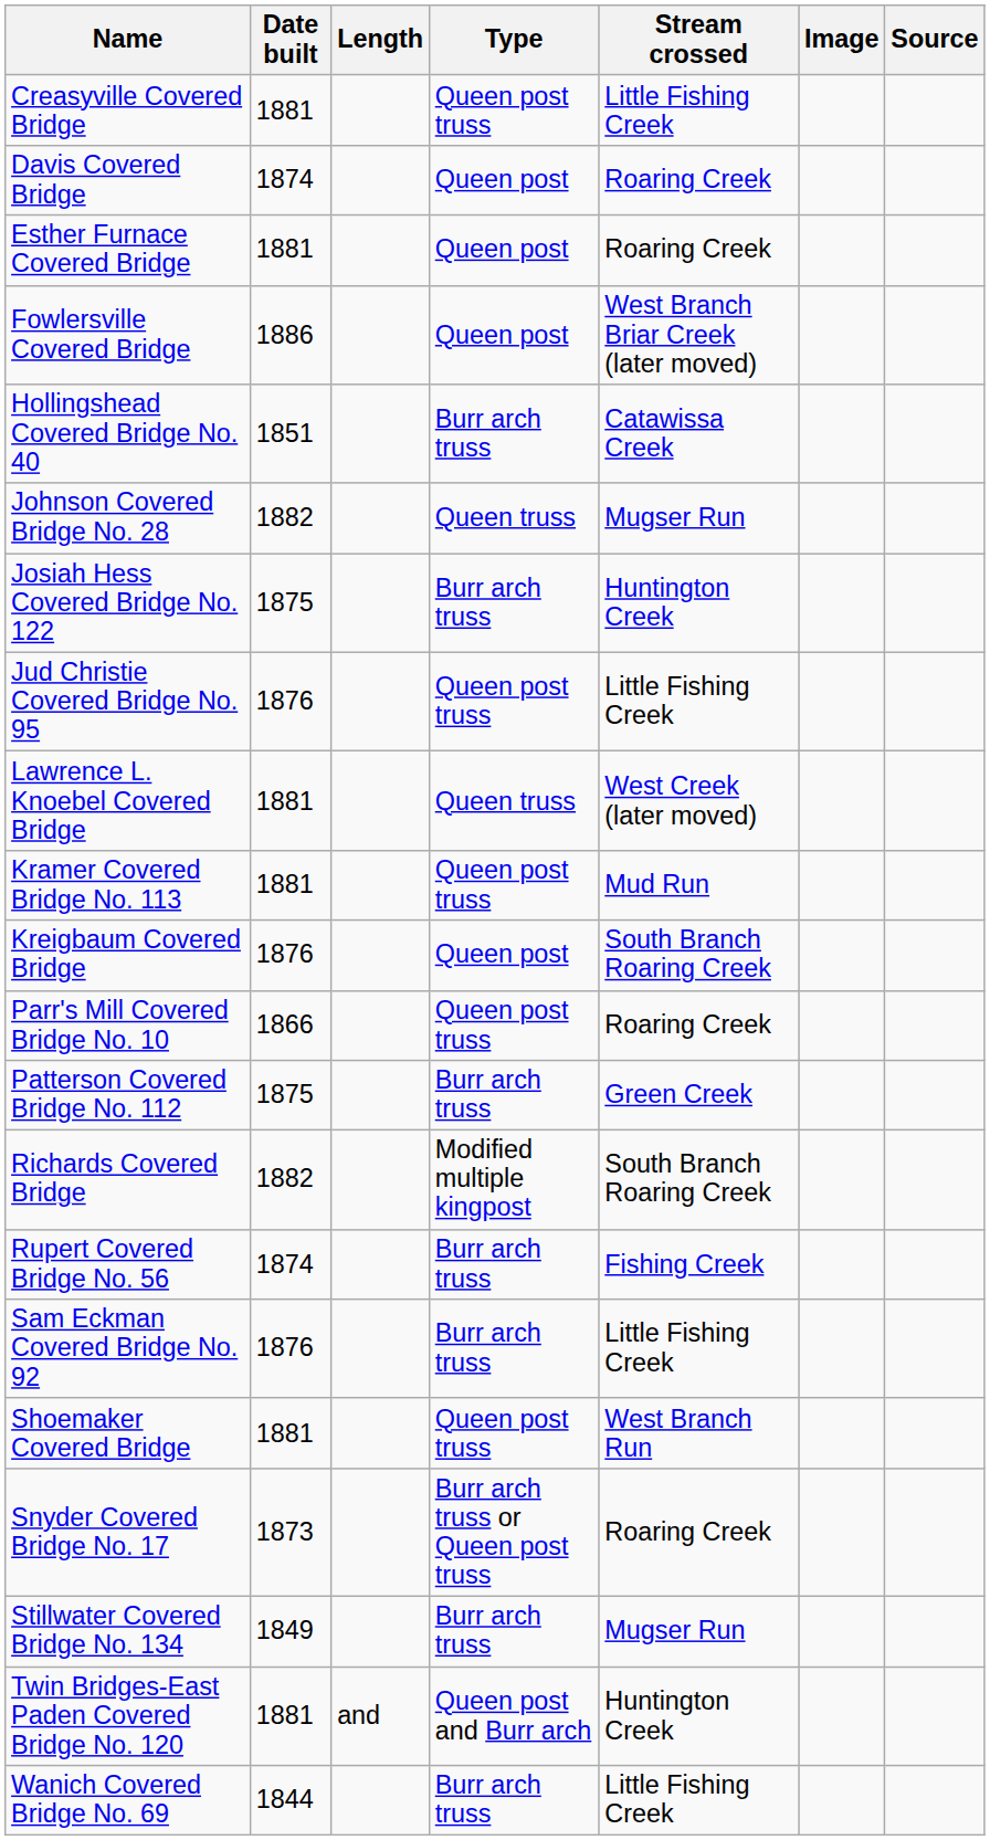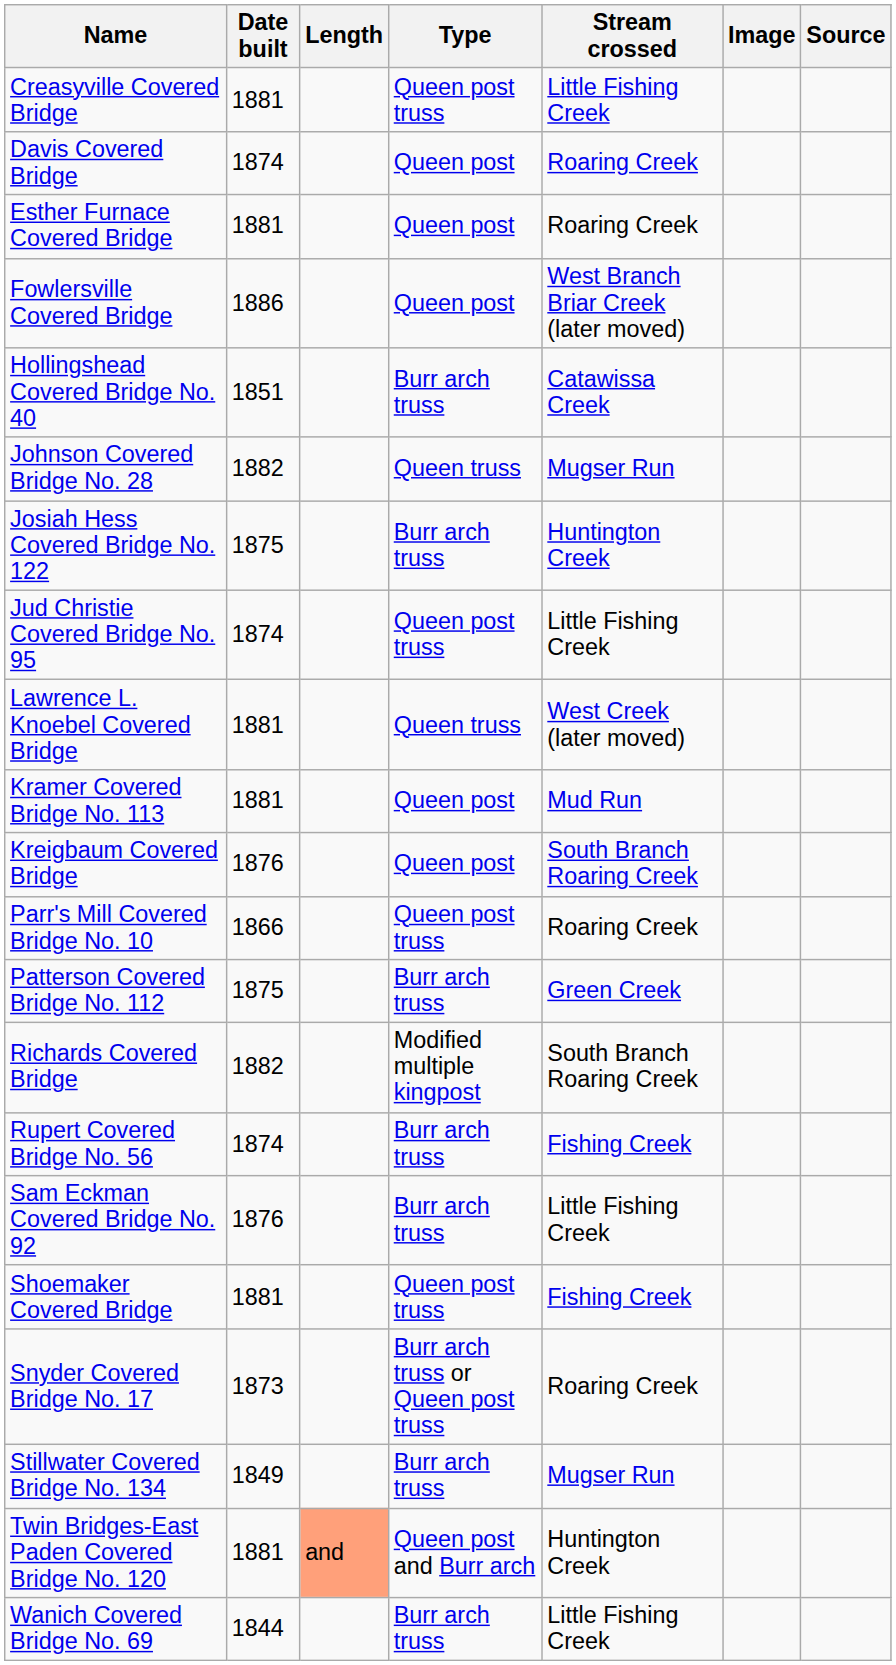 <table class="wikitable sortable">
 <tr>
 <th>Name</th>
 <th>Date built</th>
 <th>Length</th>
 <th>Type</th>
 <th>Stream crossed</th>
 <th>Image</th>
 <th>Source</th>
 </tr>
 <tr>
 <td><a href='#'>Creasyville Covered Bridge</a></td>
 <td>1881</td>
 <td></td>
 <td><a href='#'>Queen post truss</a></td>
 <td><a href='#'>Little Fishing Creek</a></td>
 <td></td>
 <td></td>
 </tr>
 <tr>
 <td><a href='#'>Davis Covered Bridge</a></td>
 <td>1874</td>
 <td></td>
 <td><a href='#'>Queen post</a></td>
 <td><a href='#'>Roaring Creek</a></td>
 <td></td>
 <td></td>
 </tr>
 <tr>
 <td><a href='#'>Esther Furnace Covered Bridge</a></td>
 <td>1881</td>
 <td></td>
 <td><a href='#'>Queen post</a></td>
 <td>Roaring Creek</td>
 <td></td>
 <td></td>
 </tr>
 <tr>
 <td><a href='#'>Fowlersville Covered Bridge</a></td>
 <td>1886</td>
 <td></td>
 <td><a href='#'>Queen post</a></td>
 <td><a href='#'>West Branch Briar Creek</a> (later moved)</td>
 <td></td>
 <td></td>
 </tr>
 <tr>
 <td><a href='#'>Hollingshead Covered Bridge No. 40</a></td>
 <td>1851</td>
 <td></td>
 <td><a href='#'>Burr arch truss</a></td>
 <td><a href='#'>Catawissa Creek</a></td>
 <td></td>
 <td></td>
 </tr>
 <tr>
 <td><a href='#'>Johnson Covered Bridge No. 28</a></td>
 <td>1882</td>
 <td></td>
 <td><a href='#'>Queen truss</a></td>
 <td><a href='#'>Mugser Run</a></td>
 <td></td>
 <td></td>
 </tr>
 <tr>
 <td><a href='#'>Josiah Hess Covered Bridge No. 122</a></td>
 <td>1875</td>
 <td></td>
 <td><a href='#'>Burr arch truss</a></td>
 <td><a href='#'>Huntington Creek</a></td>
 <td></td>
 <td></td>
 </tr>
 <tr>
 <td><a href='#'>Jud Christie Covered Bridge No. 95</a></td>
-<td>1876</td>
+<td>1874</td>
 <td></td>
 <td><a href='#'>Queen post truss</a></td>
 <td>Little Fishing Creek</td>
 <td></td>
 <td></td>
 </tr>
 <tr>
 <td><a href='#'>Lawrence L. Knoebel Covered Bridge</a></td>
 <td>1881</td>
 <td></td>
 <td><a href='#'>Queen truss</a></td>
 <td><a href='#'>West Creek</a> (later moved)</td>
 <td></td>
 <td></td>
 </tr>
 <tr>
 <td><a href='#'>Kramer Covered Bridge No. 113</a></td>
 <td>1881</td>
 <td></td>
-<td><a href='#'>Queen post truss</a></td>
+<td><a href='#'>Queen post</a></td>
 <td><a href='#'>Mud Run</a></td>
 <td></td>
 <td></td>
 </tr>
 <tr>
 <td><a href='#'>Kreigbaum Covered Bridge</a></td>
 <td>1876</td>
 <td></td>
 <td><a href='#'>Queen post</a></td>
 <td><a href='#'>South Branch Roaring Creek</a></td>
 <td></td>
 <td></td>
 </tr>
 <tr>
 <td><a href='#'>Parr's Mill Covered Bridge No. 10</a></td>
 <td>1866</td>
 <td></td>
 <td><a href='#'>Queen post truss</a></td>
 <td>Roaring Creek</td>
 <td></td>
 <td></td>
 </tr>
 <tr>
 <td><a href='#'>Patterson Covered Bridge No. 112</a></td>
 <td>1875</td>
 <td></td>
 <td><a href='#'>Burr arch truss</a></td>
 <td><a href='#'>Green Creek</a></td>
 <td></td>
 <td></td>
 </tr>
 <tr>
 <td><a href='#'>Richards Covered Bridge</a></td>
 <td>1882</td>
 <td></td>
 <td>Modified multiple <a href='#'>kingpost</a></td>
 <td>South Branch Roaring Creek</td>
 <td></td>
 <td></td>
 </tr>
 <tr>
 <td><a href='#'>Rupert Covered Bridge No. 56</a></td>
 <td>1874</td>
 <td></td>
 <td><a href='#'>Burr arch truss</a></td>
 <td><a href='#'>Fishing Creek</a></td>
 <td></td>
 <td></td>
 </tr>
 <tr>
 <td><a href='#'>Sam Eckman Covered Bridge No. 92</a></td>
 <td>1876</td>
 <td></td>
 <td><a href='#'>Burr arch truss</a></td>
 <td>Little Fishing Creek</td>
 <td></td>
 <td></td>
 </tr>
 <tr>
 <td><a href='#'>Shoemaker Covered Bridge</a></td>
 <td>1881</td>
 <td></td>
 <td><a href='#'>Queen post truss</a></td>
-<td><a href='#'>West Branch Run</a></td>
+<td><a href='#'>Fishing Creek</a></td>
 <td></td>
 <td></td>
 </tr>
 <tr>
 <td><a href='#'>Snyder Covered Bridge No. 17</a></td>
 <td>1873</td>
 <td></td>
 <td><a href='#'>Burr arch truss</a> or <a href='#'>Queen post truss</a></td>
 <td>Roaring Creek</td>
 <td></td>
 <td></td>
 </tr>
 <tr>
 <td><a href='#'>Stillwater Covered Bridge No. 134</a></td>
 <td>1849</td>
 <td></td>
 <td><a href='#'>Burr arch truss</a></td>
 <td><a href='#'>Mugser Run</a></td>
 <td></td>
 <td></td>
 </tr>
 <tr>
 <td><a href='#'>Twin Bridges-East Paden Covered Bridge No. 120</a></td>
 <td>1881</td>
-<td> and </td>
+<td style="background: lightsalmon;"> and </td>
 <td><a href='#'>Queen post</a> and <a href='#'>Burr arch</a></td>
 <td>Huntington Creek</td>
 <td></td>
 <td></td>
 </tr>
 <tr>
 <td><a href='#'>Wanich Covered Bridge No. 69</a></td>
 <td>1844</td>
 <td></td>
 <td><a href='#'>Burr arch truss</a></td>
 <td>Little Fishing Creek</td>
 <td></td>
 <td></td>
 </tr>
 </table>
